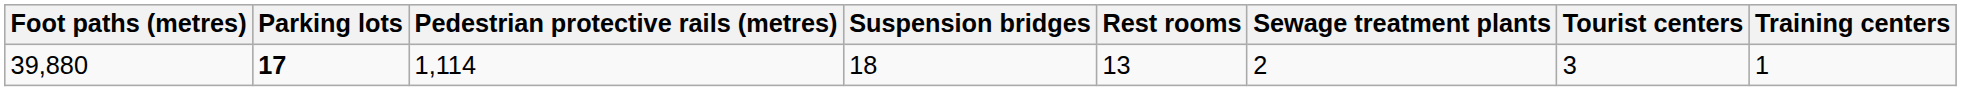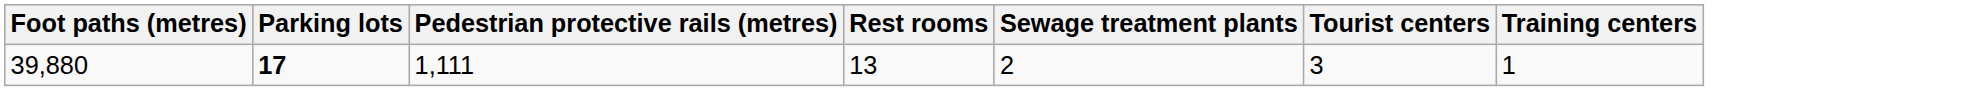 <table class="wikitable">
 <tr>
 <th>Foot paths (metres)</th>
 <th>Parking lots</th>
 <th>Pedestrian protective rails (metres)</th>
-<th>Suspension bridges</th>
 <th>Rest rooms</th>
 <th>Sewage treatment plants</th>
 <th>Tourist centers</th>
 <th>Training centers</th>
 </tr>
 <tr>
 <td>39,880</td>
 <td><strong>17</strong></td>
-<td>1,114</td>
-<td>18</td>
+<td>1,111</td>
 <td>13</td>
 <td>2</td>
 <td>3</td>
 <td>1</td>
 </tr>
 </table>
